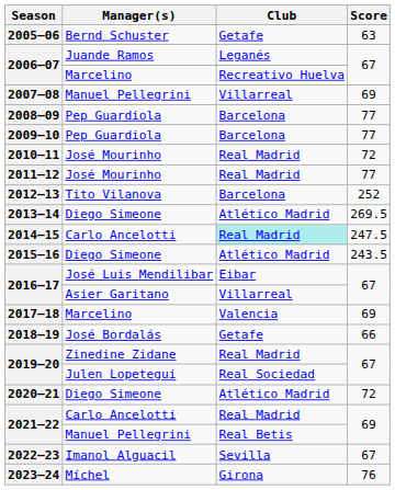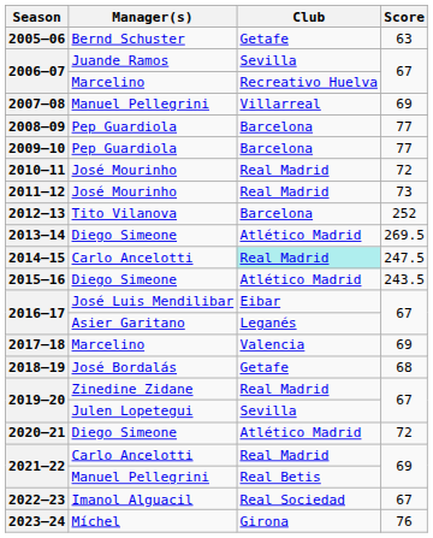 <table class="wikitable sortable">
 <tr>
 <th>Season</th>
 <th>Manager(s)</th>
 <th>Club</th>
 <th>Score</th>
 </tr>
 <tr>
 <th>2005–06</th>
 <td> <a href='#'>Bernd Schuster</a></td>
 <td><a href='#'>Getafe</a></td>
 <td align="center">63</td>
 </tr>
 <tr>
 <th rowspan=2>2006–07</th>
 <td> <a href='#'>Juande Ramos</a></td>
-<td><a href='#'>Leganés</a></td>
+<td><a href='#'>Sevilla</a></td>
 <td align="center" rowspan="2">67</td>
 </tr>
 <tr>
 <td> <a href='#'>Marcelino</a></td>
 <td><a href='#'>Recreativo Huelva</a></td>
 </tr>
 <tr>
 <th>2007–08</th>
 <td> <a href='#'>Manuel Pellegrini</a></td>
 <td><a href='#'>Villarreal</a></td>
 <td align="center">69</td>
 </tr>
 <tr>
 <th>2008–09</th>
 <td> <a href='#'>Pep Guardiola</a></td>
 <td><a href='#'>Barcelona</a></td>
 <td align="center">77</td>
 </tr>
 <tr>
 <th>2009–10</th>
 <td> <a href='#'>Pep Guardiola</a></td>
 <td><a href='#'>Barcelona</a></td>
 <td align="center">77</td>
 </tr>
 <tr>
 <th>2010–11</th>
 <td>  <a href='#'>José Mourinho</a></td>
 <td><a href='#'>Real Madrid</a></td>
 <td align="center">72</td>
 </tr>
 <tr>
 <th>2011–12</th>
 <td>  <a href='#'>José Mourinho</a></td>
 <td><a href='#'>Real Madrid</a></td>
-<td align="center">77</td>
+<td align="center">73</td>
 </tr>
 <tr>
 <th>2012–13</th>
 <td> <a href='#'>Tito Vilanova</a></td>
 <td><a href='#'>Barcelona</a></td>
 <td align="center">252</td>
 </tr>
 <tr>
 <th>2013–14</th>
 <td> <a href='#'>Diego Simeone</a></td>
 <td><a href='#'>Atlético Madrid</a></td>
 <td align="center">269.5</td>
 </tr>
 <tr>
 <th>2014–15</th>
 <td> <a href='#'>Carlo Ancelotti</a></td>
 <td style="background: paleturquoise;"><a href='#'>Real Madrid</a></td>
 <td align="center">247.5</td>
 </tr>
 <tr>
 <th>2015–16</th>
 <td> <a href='#'>Diego Simeone</a></td>
 <td><a href='#'>Atlético Madrid</a></td>
 <td align="center">243.5</td>
 </tr>
 <tr>
 <th rowspan=2>2016–17</th>
 <td> <a href='#'>José Luis Mendilibar</a></td>
 <td><a href='#'>Eibar</a></td>
 <td align="center" rowspan="2">67</td>
 </tr>
 <tr>
 <td> <a href='#'>Asier Garitano</a></td>
-<td><a href='#'>Villarreal</a></td>
+<td><a href='#'>Leganés</a></td>
 </tr>
 <tr>
 <th>2017–18</th>
 <td> <a href='#'>Marcelino</a></td>
 <td><a href='#'>Valencia</a></td>
 <td align="center">69</td>
 </tr>
 <tr>
 <th>2018–19</th>
 <td> <a href='#'>José Bordalás</a></td>
 <td><a href='#'>Getafe</a></td>
-<td align="center">66</td>
+<td align="center">68</td>
 </tr>
 <tr>
 <th rowspan=2>2019–20</th>
 <td> <a href='#'>Zinedine Zidane</a></td>
 <td><a href='#'>Real Madrid</a></td>
 <td align="center" rowspan="2">67</td>
 </tr>
 <tr>
 <td> <a href='#'>Julen Lopetegui</a></td>
-<td><a href='#'>Real Sociedad</a></td>
+<td><a href='#'>Sevilla</a></td>
 </tr>
 <tr>
 <th>2020–21</th>
 <td> <a href='#'>Diego Simeone</a></td>
 <td><a href='#'>Atlético Madrid</a></td>
 <td align="center">72</td>
 </tr>
 <tr>
 <th rowspan="2">2021–22</th>
 <td>  <a href='#'>Carlo Ancelotti</a></td>
 <td><a href='#'>Real Madrid</a></td>
 <td align="center" rowspan="2">69</td>
 </tr>
 <tr>
 <td> <a href='#'>Manuel Pellegrini</a></td>
 <td><a href='#'>Real Betis</a></td>
 </tr>
 <tr>
 <th>2022–23</th>
 <td> <a href='#'>Imanol Alguacil</a></td>
-<td><a href='#'>Sevilla</a></td>
+<td><a href='#'>Real Sociedad</a></td>
 <td align="center">67</td>
 </tr>
 <tr>
 <th>2023–24</th>
 <td> <a href='#'>Míchel</a></td>
 <td><a href='#'> Girona</a></td>
 <td align="center">76</td>
 </tr>
 </table>
